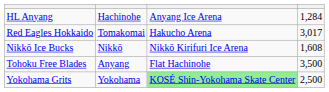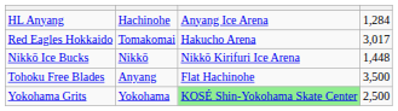 <table class="wikitable sortable">
 <tr>
 <th></th>
 <th></th>
 <th></th>
 <th></th>
 </tr>
 <tr align=left>
 <td><a href='#'>HL Anyang</a></td>
 <td> <a href='#'>Hachinohe</a></td>
 <td><a href='#'>Anyang Ice Arena</a></td>
 <td align=center>1,284</td>
 </tr>
 <tr align=left>
 <td><a href='#'>Red Eagles Hokkaido</a></td>
 <td> <a href='#'>Tomakomai</a></td>
 <td><a href='#'>Hakucho Arena</a></td>
 <td align=center>3,017</td>
 </tr>
 <tr align=left>
 <td><a href='#'>Nikkō Ice Bucks</a></td>
 <td> <a href='#'>Nikkō</a></td>
 <td><a href='#'>Nikkō Kirifuri Ice Arena</a></td>
-<td align=center>1,608</td>
+<td align=center>1,448</td>
 </tr>
 <tr align=left>
 <td><a href='#'>Tohoku Free Blades</a></td>
 <td> <a href='#'>Anyang</a></td>
 <td><a href='#'>Flat Hachinohe</a></td>
 <td align=center>3,500</td>
 </tr>
 <tr align=left>
 <td><a href='#'>Yokohama Grits</a></td>
 <td> <a href='#'>Yokohama</a></td>
 <td style="background: lightgreen;"><a href='#'>KOSÉ Shin-Yokohama Skate Center</a></td>
 <td align=center>2,500</td>
 </tr>
 </table>
